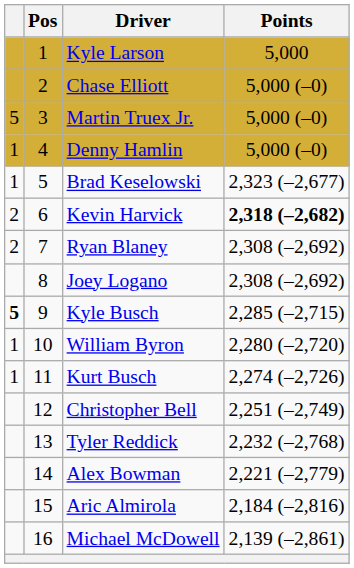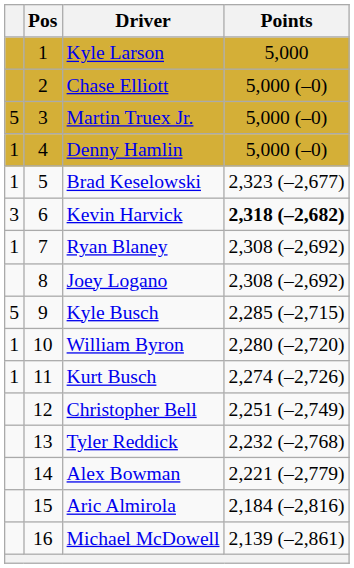 <table class="wikitable" style="font-size: 95%">
 <tr>
 <th></th>
 <th>Pos</th>
 <th>Driver</th>
 <th>Points</th>
 </tr>
 <tr style="background:#D4AF37;">
 <td align="left"></td>
 <td style="text-align:center;">1</td>
 <td><a href='#'>Kyle Larson</a></td>
 <td style="text-align:center;">5,000</td>
 </tr>
 <tr style="background:#D4AF37;">
 <td align="left"></td>
 <td style="text-align:center;">2</td>
 <td><a href='#'>Chase Elliott</a></td>
 <td style="text-align:center;">5,000 (–0)</td>
 </tr>
 <tr style="background:#D4AF37;">
 <td align="left"> 5</td>
 <td style="text-align:center;">3</td>
 <td><a href='#'>Martin Truex Jr.</a></td>
 <td style="text-align:center;">5,000 (–0)</td>
 </tr>
 <tr style="background:#D4AF37;">
 <td align="left"> 1</td>
 <td style="text-align:center;">4</td>
 <td><a href='#'>Denny Hamlin</a></td>
 <td style="text-align:center;">5,000 (–0)</td>
 </tr>
 <tr>
 <td align="left"> 1</td>
 <td style="text-align:center;">5</td>
 <td><a href='#'>Brad Keselowski</a></td>
 <td style="text-align:center;">2,323 (–2,677)</td>
 </tr>
 <tr>
-<td align="left"> 2</td>
+<td align="left"> 3</td>
 <td style="text-align:center;">6</td>
 <td><a href='#'>Kevin Harvick</a></td>
 <td style="text-align:center;"><strong>2,318 (–2,682)</strong></td>
 </tr>
 <tr>
-<td align="left"> 2</td>
+<td align="left"> 1</td>
 <td style="text-align:center;">7</td>
 <td><a href='#'>Ryan Blaney</a></td>
 <td style="text-align:center;">2,308 (–2,692)</td>
 </tr>
 <tr>
 <td align="left"></td>
 <td style="text-align:center;">8</td>
 <td><a href='#'>Joey Logano</a></td>
 <td style="text-align:center;">2,308 (–2,692)</td>
 </tr>
 <tr>
-<td align="left"><strong> 5</strong></td>
+<td align="left"> 5</td>
 <td style="text-align:center;">9</td>
 <td><a href='#'>Kyle Busch</a></td>
 <td style="text-align:center;">2,285 (–2,715)</td>
 </tr>
 <tr>
 <td align="left"> 1</td>
 <td style="text-align:center;">10</td>
 <td><a href='#'>William Byron</a></td>
 <td style="text-align:center;">2,280 (–2,720)</td>
 </tr>
 <tr>
 <td align="left"> 1</td>
 <td style="text-align:center;">11</td>
 <td><a href='#'>Kurt Busch</a></td>
 <td style="text-align:center;">2,274 (–2,726)</td>
 </tr>
 <tr>
 <td align="left"></td>
 <td style="text-align:center;">12</td>
 <td><a href='#'>Christopher Bell</a></td>
 <td style="text-align:center;">2,251 (–2,749)</td>
 </tr>
 <tr>
 <td align="left"></td>
 <td style="text-align:center;">13</td>
 <td><a href='#'>Tyler Reddick</a></td>
 <td style="text-align:center;">2,232 (–2,768)</td>
 </tr>
 <tr>
 <td align="left"></td>
 <td style="text-align:center;">14</td>
 <td><a href='#'>Alex Bowman</a></td>
 <td style="text-align:center;">2,221 (–2,779)</td>
 </tr>
 <tr>
 <td align="left"></td>
 <td style="text-align:center;">15</td>
 <td><a href='#'>Aric Almirola</a></td>
 <td style="text-align:center;">2,184 (–2,816)</td>
 </tr>
 <tr>
 <td align="left"></td>
 <td style="text-align:center;">16</td>
 <td><a href='#'>Michael McDowell</a></td>
 <td style="text-align:center;">2,139 (–2,861)</td>
 </tr>
 <tr class="sortbottom">
 <th colspan="9"></th>
 </tr>
 </table>
